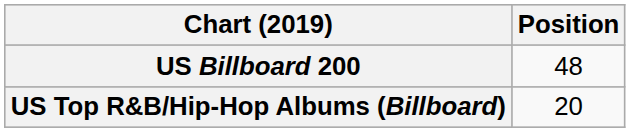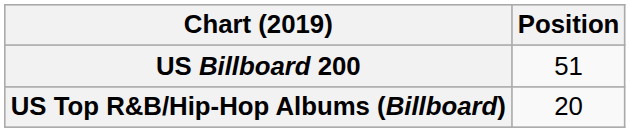 <table class="wikitable sortable plainrowheaders" style="text-align:center">
 <tr>
 <th scope="col">Chart (2019)</th>
 <th scope="col">Position</th>
 </tr>
 <tr>
 <th scope="row">US <em>Billboard</em> 200</th>
-<td>48</td>
+<td>51</td>
 </tr>
 <tr>
 <th scope="row">US Top R&B/Hip-Hop Albums (<em>Billboard</em>)</th>
 <td>20</td>
 </tr>
 </table>
